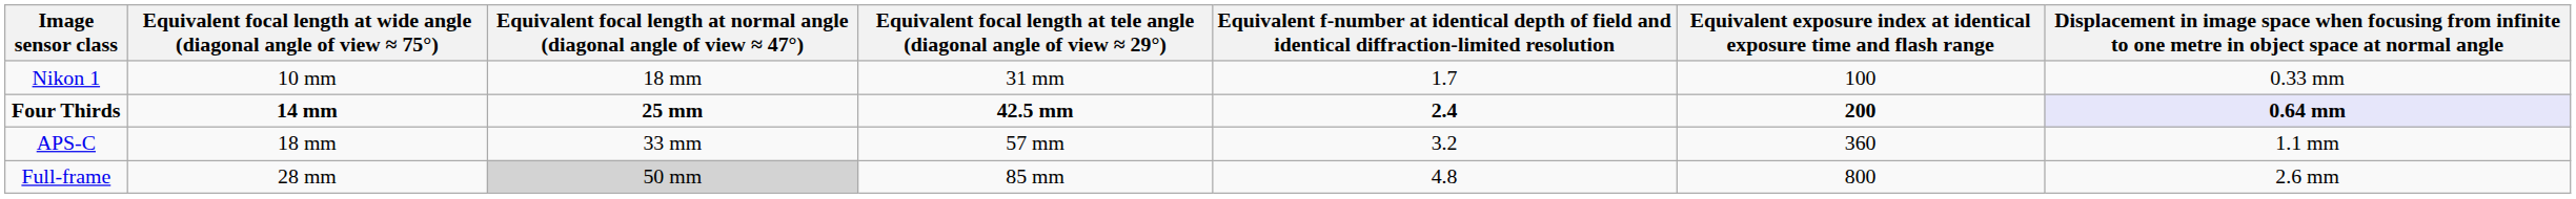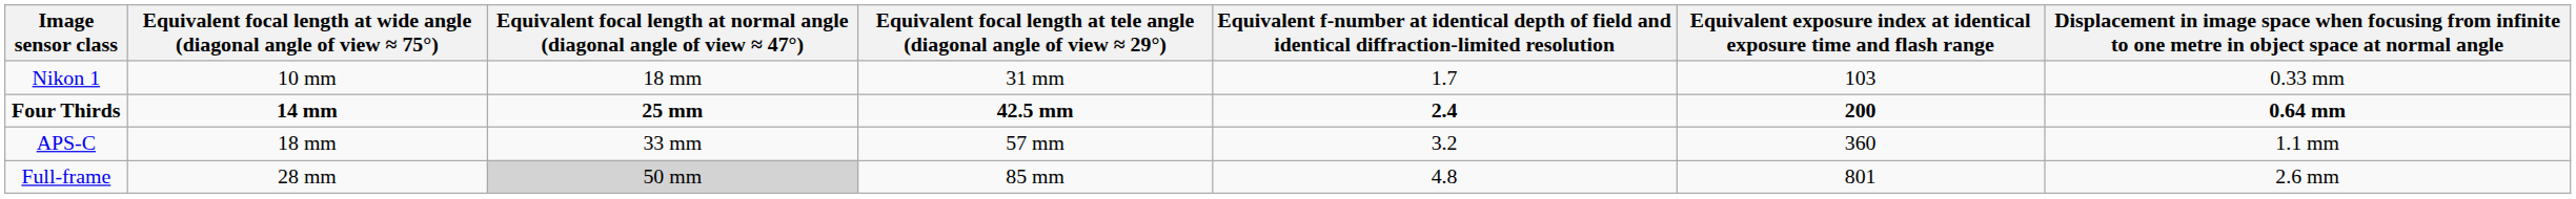 <table class="wikitable zebra">
 <tr>
 <th>Image sensor class</th>
 <th>Equivalent focal length at wide angle (diagonal angle of view ≈ 75°)</th>
 <th>Equivalent focal length at normal angle (diagonal angle of view ≈ 47°)</th>
 <th>Equivalent focal length at tele angle (diagonal angle of view ≈ 29°)</th>
 <th>Equivalent f-number at identical depth of field and identical diffraction-limited resolution</th>
 <th>Equivalent exposure index at identical exposure time and flash range</th>
 <th>Displacement in image space when focusing from infinite to one metre in object space at normal angle</th>
 </tr>
 <tr>
 <td style="text-align:center"><a href='#'>Nikon 1</a></td>
 <td style="text-align:center">10 mm</td>
 <td style="text-align:center">18 mm</td>
 <td style="text-align:center">31 mm</td>
 <td style="text-align:center">1.7</td>
-<td style="text-align:center">100</td>
+<td style="text-align:center">103</td>
 <td style="text-align:center">0.33 mm</td>
 </tr>
 <tr>
 <td style="text-align:center"><strong>Four Thirds</strong></td>
 <td style="text-align:center"><strong>14 mm</strong></td>
 <td style="text-align:center"><strong>25 mm</strong></td>
 <td style="text-align:center"><strong>42.5 mm</strong></td>
 <td style="text-align:center"><strong>2.4</strong></td>
 <td style="text-align:center"><strong>200</strong></td>
-<td style="background: lavender; text-align:center"><strong>0.64 mm</strong></td>
+<td style="text-align:center"><strong>0.64 mm</strong></td>
 </tr>
 <tr>
 <td style="text-align:center"><a href='#'>APS-C</a></td>
 <td style="text-align:center">18 mm</td>
 <td style="text-align:center">33 mm</td>
 <td style="text-align:center">57 mm</td>
 <td style="text-align:center">3.2</td>
 <td style="text-align:center">360</td>
 <td style="text-align:center">1.1 mm</td>
 </tr>
 <tr>
 <td style="text-align:center"><a href='#'>Full-frame</a></td>
 <td style="text-align:center">28 mm</td>
 <td style="background: lightgrey; text-align:center">50 mm</td>
 <td style="text-align:center">85 mm</td>
 <td style="text-align:center">4.8</td>
-<td style="text-align:center">800</td>
+<td style="text-align:center">801</td>
 <td style="text-align:center">2.6 mm</td>
 </tr>
 </table>
